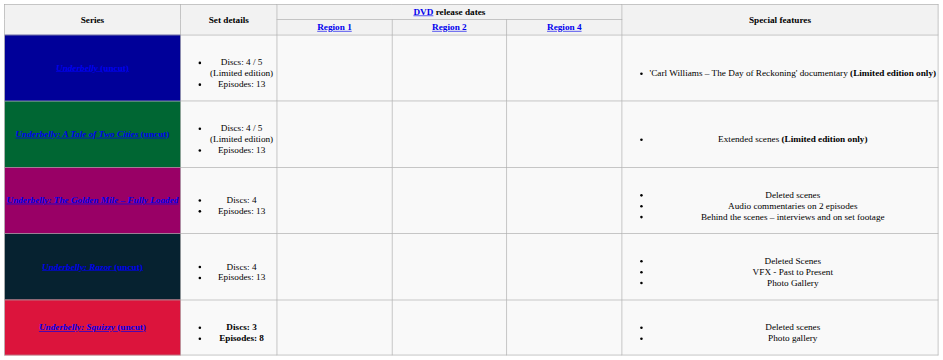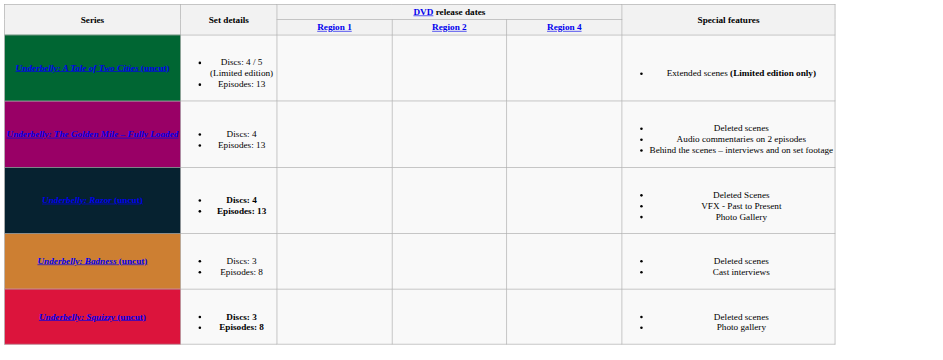 <table class="wikitable plainrowheaders" style="font-size:90%; text-align: center">
 <tr>
 <th scope="col" rowspan="2">Series</th>
 <th scope="col" rowspan="2" style="width: 10em;">Set details</th>
 <th scope="col" colspan="3"><a href='#'>DVD</a> release dates</th>
 <th scope="col" rowspan="2">Special features</th>
 </tr>
 <tr>
 <th scope="col" style="width: 12em; font-size: 100%;"><a href='#'>Region 1</a></th>
 <th scope="col" style="width: 12em; font-size: 100%;"><a href='#'>Region 2</a></th>
 <th scope="col" style="width: 12em; font-size: 100%;"><a href='#'>Region 4</a></th>
-</tr>
-<tr>
-<th scope="row" style="text-align:center; background:#000099; color:#fff;"><a href='#'><span><em>Underbelly</em> (uncut)</span></a></th>
-<td><br><ul><li>Discs: 4 / 5 (Limited edition)</li><li>Episodes: 13</li></ul></td>
-<td></td>
-<td></td>
-<td></td>
-<td><br><ul><li>'Carl Williams – The Day of Reckoning' documentary <strong>(Limited edition only)</strong></li></ul></td>
 </tr>
 <tr>
 <th scope="row" style="text-align:center; background:#006633; color:#fff;"><a href='#'><span><em>Underbelly: A Tale of Two Cities</em> (uncut)</span></a></th>
 <td><br><ul><li>Discs: 4 / 5 (Limited edition)</li><li>Episodes: 13</li></ul></td>
 <td></td>
 <td></td>
 <td></td>
 <td><br><ul><li>Extended scenes <strong>(Limited edition only)</strong></li></ul></td>
 </tr>
 <tr>
 <th scope="row" style="text-align:center; background:#990066; color:#fff;"><a href='#'><span><em>Underbelly: The Golden Mile – Fully Loaded</em></span></a></th>
 <td><br><ul><li>Discs: 4</li><li>Episodes: 13</li></ul></td>
 <td></td>
 <td></td>
 <td></td>
 <td><br><ul><li>Deleted scenes</li><li>Audio commentaries on 2 episodes</li><li>Behind the scenes – interviews and on set footage</li></ul></td>
 </tr>
 <tr>
 <th scope="row" style="text-align:center; background:#062230; color:#fff;"><a href='#'><span><em>Underbelly: Razor</em> (uncut)</span></a></th>
-<td><br><ul><li>Discs: 4</li><li>Episodes: 13</li></ul></td>
+<td><strong><br><ul><li>Discs: 4</li><li>Episodes: 13</li></ul></strong></td>
 <td></td>
 <td></td>
 <td></td>
 <td><br><ul><li>Deleted Scenes</li><li>VFX - Past to Present</li><li>Photo Gallery</li></ul></td>
+</tr>
+<tr>
+<th scope="row" style="text-align:center; background:#CD7F32; color:#fff;"><a href='#'><span><em>Underbelly: Badness</em> (uncut)</span></a></th>
+<td><br><ul><li>Discs: 3</li><li>Episodes: 8</li></ul></td>
+<td></td>
+<td></td>
+<td></td>
+<td><br><ul><li>Deleted scenes</li><li>Cast interviews</li></ul></td>
 </tr>
 <tr>
 <th scope="row" style="text-align:center; background:#DC143C; color:#fff;"><a href='#'><span><em>Underbelly: Squizzy</em> (uncut)</span></a></th>
 <td><strong><br><ul><li>Discs: 3</li><li>Episodes: 8</li></ul></strong></td>
 <td></td>
 <td></td>
 <td></td>
 <td><br><ul><li>Deleted scenes</li><li>Photo gallery</li></ul></td>
 </tr>
 </table>
